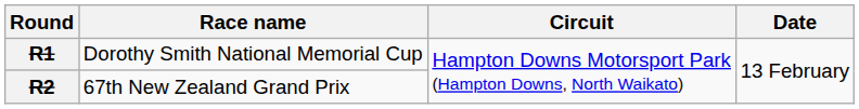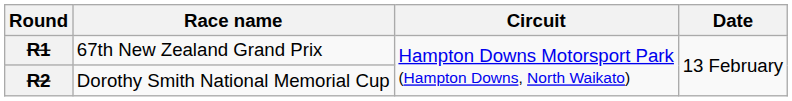 <table class="wikitable" style="font-size: 87%">
 <tr>
 <th>Round</th>
 <th>Race name</th>
 <th>Circuit</th>
 <th>Date</th>
 </tr>
 <tr>
 <th><s>R1</s></th>
-<td>Dorothy Smith National Memorial Cup</td>
+<td>67th New Zealand Grand Prix</td>
 <td rowspan=2><a href='#'>Hampton Downs Motorsport Park</a><br><small>(<a href='#'>Hampton Downs</a>, <a href='#'>North Waikato</a>)</small></td>
 <td rowspan=2>13 February</td>
 </tr>
 <tr>
 <th><s>R2</s></th>
-<td>67th New Zealand Grand Prix</td>
+<td>Dorothy Smith National Memorial Cup</td>
 </tr>
 </table>
